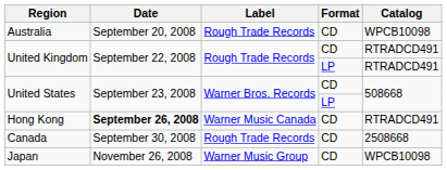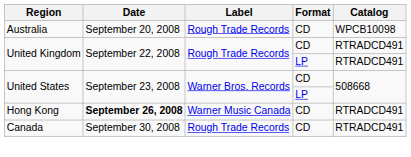 <table class="wikitable">
 <tr>
 <th>Region</th>
 <th>Date</th>
 <th>Label</th>
 <th>Format</th>
 <th>Catalog</th>
 </tr>
 <tr>
 <td>Australia</td>
 <td>September 20, 2008</td>
 <td><a href='#'>Rough Trade Records</a></td>
 <td>CD</td>
 <td>WPCB10098</td>
 </tr>
 <tr>
 <td rowspan="2">United Kingdom</td>
 <td rowspan="2">September 22, 2008</td>
 <td rowspan="2"><a href='#'>Rough Trade Records</a></td>
 <td>CD</td>
 <td>RTRADCD491</td>
 </tr>
 <tr>
 <td><a href='#'>LP</a></td>
 <td>RTRADCD491</td>
 </tr>
 <tr>
 <td rowspan="2">United States</td>
 <td rowspan="2">September 23, 2008</td>
 <td rowspan="2"><a href='#'>Warner Bros. Records</a></td>
 <td>CD</td>
 <td rowspan="2">508668</td>
 </tr>
 <tr>
 <td><a href='#'>LP</a></td>
 </tr>
 <tr>
 <td>Hong Kong</td>
 <td><strong>September 26, 2008</strong></td>
 <td><a href='#'>Warner Music Canada</a></td>
 <td>CD</td>
 <td>RTRADCD491</td>
 </tr>
 <tr>
 <td>Canada</td>
 <td>September 30, 2008</td>
 <td><a href='#'>Rough Trade Records</a></td>
 <td>CD</td>
-<td>2508668</td>
-</tr>
-<tr>
-<td>Japan</td>
-<td>November 26, 2008</td>
-<td><a href='#'>Warner Music Group</a></td>
-<td>CD</td>
-<td>WPCB10098</td>
+<td>RTRADCD491</td>
 </tr>
 </table>
